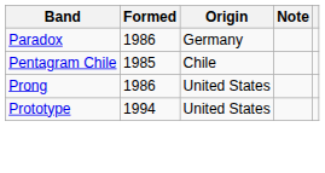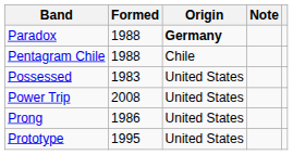 <table class="wikitable sortable">
 <tr>
 <th>Band</th>
 <th>Formed</th>
 <th>Origin</th>
 <th class=unsortable>Note</th>
 <th></th>
 </tr>
 <tr>
 <td><a href='#'>Paradox</a></td>
-<td>1986</td>
-<td>Germany</td>
+<td>1988</td>
+<td><strong>Germany</strong></td>
 <td></td>
 <td></td>
 </tr>
 <tr>
 <td><a href='#'>Pentagram Chile</a></td>
-<td>1985</td>
+<td>1988</td>
 <td>Chile</td>
+<td></td>
+<td></td>
+</tr>
+<tr>
+<td><a href='#'>Possessed</a></td>
+<td>1983</td>
+<td>United States</td>
+<td></td>
+<td></td>
+</tr>
+<tr>
+<td><a href='#'>Power Trip</a></td>
+<td>2008</td>
+<td>United States</td>
 <td></td>
 <td></td>
 </tr>
 <tr>
 <td><a href='#'>Prong</a></td>
 <td>1986</td>
 <td>United States</td>
 <td></td>
 <td></td>
 </tr>
 <tr>
 <td><a href='#'>Prototype</a></td>
-<td>1994</td>
+<td>1995</td>
 <td>United States</td>
 <td></td>
 <td></td>
 </tr>
 </table>
